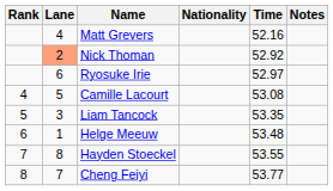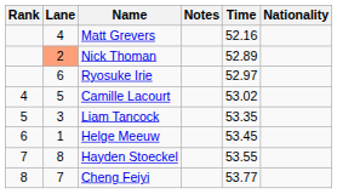 <table class="wikitable sortable" style="text-align:center">
 <tr>
 <th>Rank</th>
 <th>Lane</th>
 <th>Name</th>
+<th>Notes</th>
+<th>Time</th>
 <th>Nationality</th>
-<th>Time</th>
-<th>Notes</th>
 </tr>
 <tr>
 <td></td>
 <td>4</td>
 <td align=left><a href='#'>Matt Grevers</a></td>
+<td></td>
+<td>52.16</td>
 <td align=left></td>
-<td>52.16</td>
-<td></td>
 </tr>
 <tr>
 <td></td>
 <td style="background: lightsalmon;">2</td>
 <td align=left><a href='#'>Nick Thoman</a></td>
+<td></td>
+<td>52.89</td>
 <td align=left></td>
-<td>52.92</td>
-<td></td>
 </tr>
 <tr>
 <td></td>
 <td>6</td>
 <td align=left><a href='#'>Ryosuke Irie</a></td>
+<td></td>
+<td>52.97</td>
 <td align=left></td>
-<td>52.97</td>
-<td></td>
 </tr>
 <tr>
 <td>4</td>
 <td>5</td>
 <td align=left><a href='#'>Camille Lacourt</a></td>
+<td></td>
+<td>53.02</td>
 <td align=left></td>
-<td>53.08</td>
-<td></td>
 </tr>
 <tr>
 <td>5</td>
 <td>3</td>
 <td align=left><a href='#'>Liam Tancock</a></td>
+<td></td>
+<td>53.35</td>
 <td align=left></td>
-<td>53.35</td>
-<td></td>
 </tr>
 <tr>
 <td>6</td>
 <td>1</td>
 <td align=left><a href='#'>Helge Meeuw</a></td>
+<td></td>
+<td>53.45</td>
 <td align=left></td>
-<td>53.48</td>
-<td></td>
 </tr>
 <tr>
 <td>7</td>
 <td>8</td>
 <td align=left><a href='#'>Hayden Stoeckel</a></td>
+<td></td>
+<td>53.55</td>
 <td align=left></td>
-<td>53.55</td>
-<td></td>
 </tr>
 <tr>
 <td>8</td>
 <td>7</td>
 <td align=left><a href='#'>Cheng Feiyi</a></td>
+<td></td>
+<td>53.77</td>
 <td align=left></td>
-<td>53.77</td>
-<td></td>
 </tr>
 </table>
